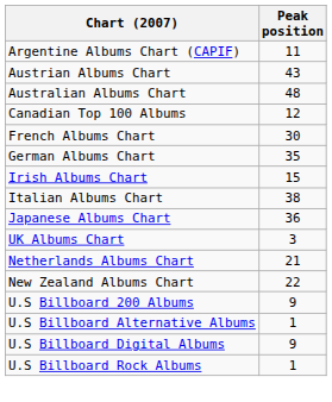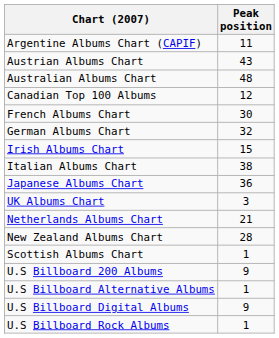 <table class="wikitable">
 <tr>
 <th>Chart (2007)</th>
 <th>Peak<br>position</th>
 </tr>
 <tr>
 <td>Argentine Albums Chart (<a href='#'>CAPIF</a>)</td>
 <td style="text-align:center;">11</td>
 </tr>
 <tr>
 <td>Austrian Albums Chart</td>
 <td style="text-align:center;">43</td>
 </tr>
 <tr>
 <td>Australian Albums Chart</td>
 <td style="text-align:center;">48</td>
 </tr>
 <tr>
 <td>Canadian Top 100 Albums</td>
 <td style="text-align:center;">12</td>
 </tr>
 <tr>
 <td>French Albums Chart</td>
 <td style="text-align:center;">30</td>
 </tr>
 <tr>
 <td>German Albums Chart</td>
-<td style="text-align:center;">35</td>
+<td style="text-align:center;">32</td>
 </tr>
 <tr>
 <td><a href='#'>Irish Albums Chart</a></td>
 <td style="text-align:center;">15</td>
 </tr>
 <tr>
 <td>Italian Albums Chart</td>
 <td style="text-align:center;">38</td>
 </tr>
 <tr>
 <td><a href='#'>Japanese Albums Chart</a></td>
 <td style="text-align:center;">36</td>
 </tr>
 <tr>
 <td><a href='#'>UK Albums Chart</a></td>
 <td style="text-align:center;">3</td>
 </tr>
 <tr>
 <td><a href='#'>Netherlands Albums Chart</a></td>
 <td style="text-align:center;">21</td>
 </tr>
 <tr>
 <td>New Zealand Albums Chart</td>
-<td style="text-align:center;">22</td>
+<td style="text-align:center;">28</td>
+</tr>
+<tr>
+<td>Scottish Albums Chart</td>
+<td style="text-align:center;">1</td>
 </tr>
 <tr>
 <td>U.S <a href='#'>Billboard 200 Albums</a></td>
 <td style="text-align:center;">9</td>
 </tr>
 <tr>
 <td>U.S <a href='#'>Billboard Alternative Albums</a></td>
 <td style="text-align:center;">1</td>
 </tr>
 <tr>
 <td>U.S <a href='#'>Billboard Digital Albums</a></td>
 <td style="text-align:center;">9</td>
 </tr>
 <tr>
 <td>U.S <a href='#'>Billboard Rock Albums</a></td>
 <td style="text-align:center;">1</td>
 </tr>
 </table>
